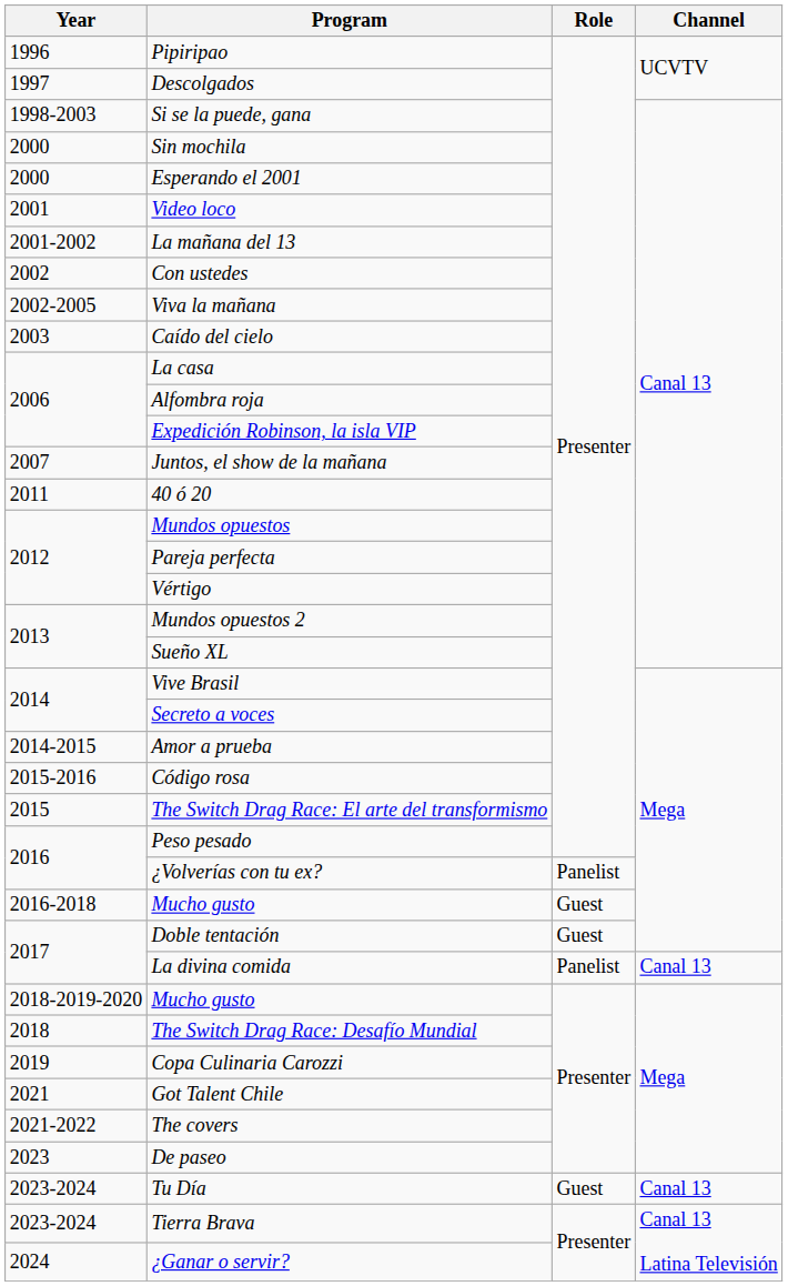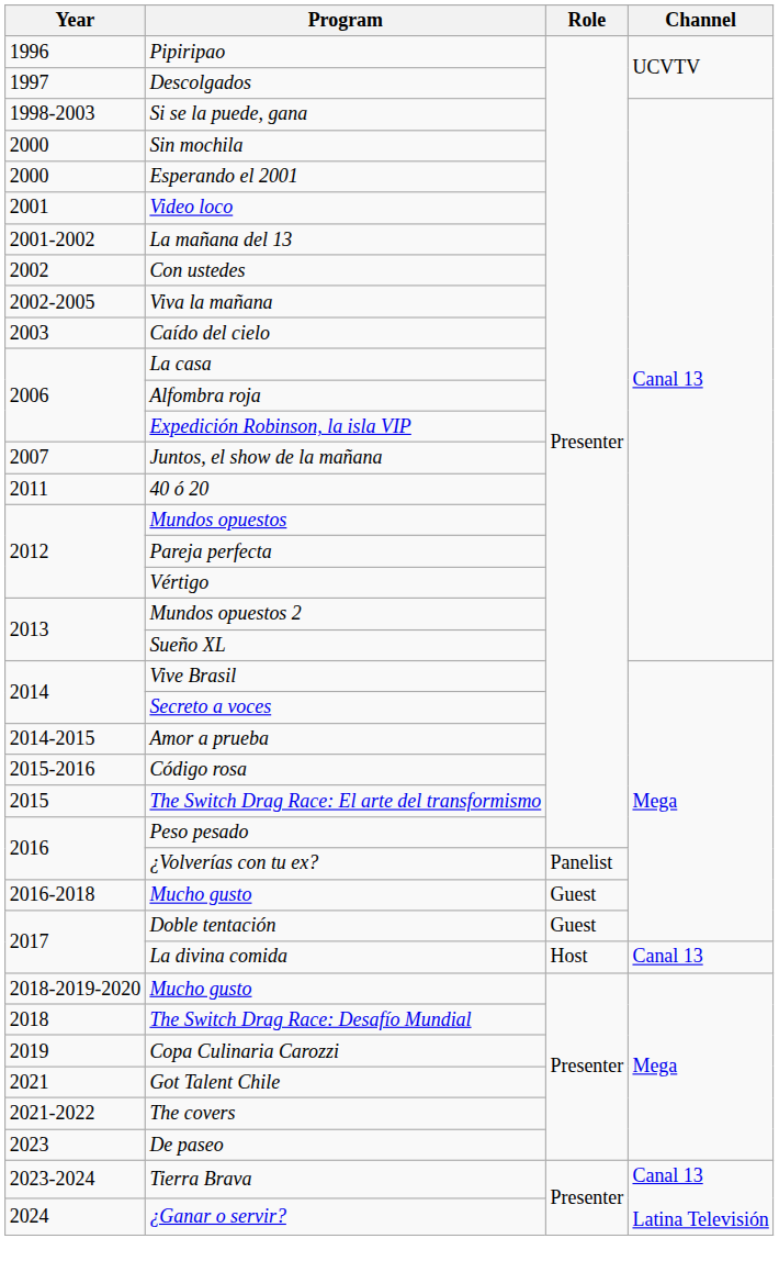 <table class="wikitable">
 <tr>
 <th>Year</th>
 <th>Program</th>
 <th>Role</th>
 <th>Channel</th>
 </tr>
 <tr>
 <td>1996</td>
 <td><em>Pipiripao</em></td>
 <td rowspan="26">Presenter</td>
 <td rowspan="2">UCVTV</td>
 </tr>
 <tr>
 <td>1997</td>
 <td><em>Descolgados</em></td>
 </tr>
 <tr>
 <td>1998-2003</td>
 <td><em>Si se la puede, gana</em></td>
 <td rowspan="18"><a href='#'>Canal 13</a></td>
 </tr>
 <tr>
 <td>2000</td>
 <td><em>Sin mochila</em></td>
 </tr>
 <tr>
 <td>2000</td>
 <td><em>Esperando el 2001</em></td>
 </tr>
 <tr>
 <td>2001</td>
 <td><em><a href='#'>Video loco</a></em></td>
 </tr>
 <tr>
 <td>2001-2002</td>
 <td><em>La mañana del 13</em></td>
 </tr>
 <tr>
 <td>2002</td>
 <td><em>Con ustedes</em></td>
 </tr>
 <tr>
 <td>2002-2005</td>
 <td><em>Viva la mañana</em></td>
 </tr>
 <tr>
 <td>2003</td>
 <td><em>Caído del cielo</em></td>
 </tr>
 <tr>
 <td rowspan="3">2006</td>
 <td><em>La casa</em></td>
 </tr>
 <tr>
 <td><em>Alfombra roja</em></td>
 </tr>
 <tr>
 <td><em><a href='#'>Expedición Robinson, la isla VIP</a></em></td>
 </tr>
 <tr>
 <td>2007</td>
 <td><em>Juntos, el show de la mañana</em></td>
 </tr>
 <tr>
 <td>2011</td>
 <td><em>40 ó 20</em></td>
 </tr>
 <tr>
 <td rowspan="3">2012</td>
 <td><em><a href='#'>Mundos opuestos</a></em></td>
 </tr>
 <tr>
 <td><em>Pareja perfecta</em></td>
 </tr>
 <tr>
 <td><em>Vértigo</em></td>
 </tr>
 <tr>
 <td rowspan="2">2013</td>
 <td><em>Mundos opuestos 2</em></td>
 </tr>
 <tr>
 <td><em>Sueño XL</em></td>
 </tr>
 <tr>
 <td rowspan="2">2014</td>
 <td><em>Vive Brasil</em></td>
 <td rowspan="9"><a href='#'>Mega</a></td>
 </tr>
 <tr>
 <td><em><a href='#'>Secreto a voces</a></em></td>
 </tr>
 <tr>
 <td>2014-2015</td>
 <td><em>Amor a prueba</em></td>
 </tr>
 <tr>
 <td>2015-2016</td>
 <td><em>Código rosa</em></td>
 </tr>
 <tr>
 <td>2015</td>
 <td><em><a href='#'>The Switch Drag Race: El arte del transformismo</a></em></td>
 </tr>
 <tr>
 <td rowspan="2">2016</td>
 <td><em>Peso pesado</em></td>
 </tr>
 <tr>
 <td><em>¿Volverías con tu ex?</em></td>
 <td>Panelist</td>
 </tr>
 <tr>
 <td>2016-2018</td>
 <td><em><a href='#'>Mucho gusto</a></em></td>
 <td>Guest</td>
 </tr>
 <tr>
 <td rowspan="2">2017</td>
 <td><em>Doble tentación</em></td>
 <td>Guest</td>
 </tr>
 <tr>
 <td><em>La divina comida</em></td>
-<td>Panelist</td>
+<td>Host</td>
 <td><a href='#'>Canal 13</a></td>
 </tr>
 <tr>
 <td>2018-2019-2020</td>
 <td><em><a href='#'>Mucho gusto</a></em></td>
 <td rowspan="6">Presenter</td>
 <td rowspan="6"><a href='#'>Mega</a></td>
 </tr>
 <tr>
 <td>2018</td>
 <td><em><a href='#'>The Switch Drag Race: Desafío Mundial</a></em></td>
 </tr>
 <tr>
 <td>2019</td>
 <td><em>Copa Culinaria Carozzi</em></td>
 </tr>
 <tr>
 <td>2021</td>
 <td><em>Got Talent Chile</em></td>
 </tr>
 <tr>
 <td>2021-2022</td>
 <td><em>The covers</em></td>
 </tr>
 <tr>
 <td>2023</td>
 <td><em>De paseo</em></td>
 </tr>
 <tr>
 <td>2023-2024</td>
-<td><em>Tu Día</em></td>
-<td>Guest</td>
-<td><a href='#'>Canal 13</a></td>
-</tr>
-<tr>
-<td>2023-2024</td>
 <td><em>Tierra Brava</em></td>
 <td rowspan="2">Presenter</td>
 <td rowspan="2"><a href='#'>Canal 13</a><br><br><a href='#'>Latina Televisión</a></td>
 </tr>
 <tr>
 <td>2024</td>
 <td><em><a href='#'>¿Ganar o servir?</a></em></td>
 </tr>
 </table>
